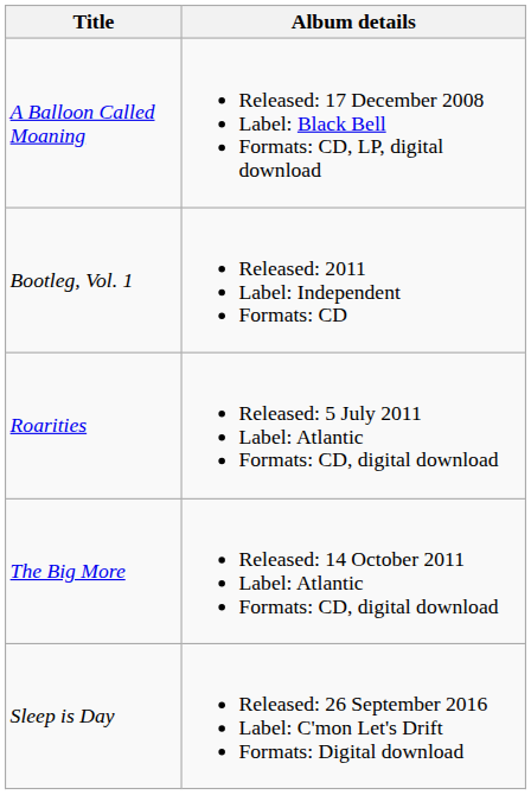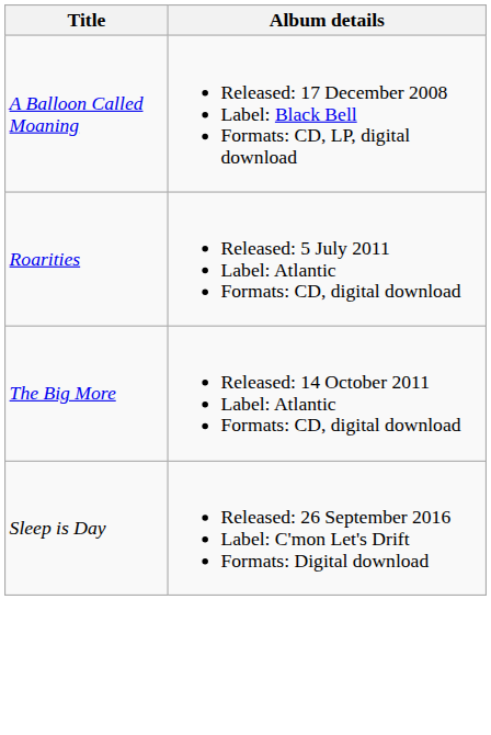 <table class="wikitable">
 <tr>
 <th scope="col" style="width:8em;">Title</th>
 <th scope="col" style="width:16em;">Album details</th>
 </tr>
 <tr>
 <td scope="row"><em><a href='#'>A Balloon Called Moaning</a></em></td>
 <td><br><ul><li>Released: 17 December 2008</li><li>Label: <a href='#'>Black Bell</a></li><li>Formats: CD, LP, digital download</li></ul></td>
-</tr>
-<tr>
-<td scope="row"><em>Bootleg, Vol. 1</em></td>
-<td><br><ul><li>Released: 2011</li><li>Label: Independent</li><li>Formats: CD</li></ul></td>
 </tr>
 <tr>
 <td scope="row"><em><a href='#'>Roarities</a></em></td>
 <td><br><ul><li>Released: 5 July 2011</li><li>Label: Atlantic</li><li>Formats: CD, digital download</li></ul></td>
 </tr>
 <tr>
 <td scope="row"><em><a href='#'>The Big More</a></em></td>
 <td><br><ul><li>Released: 14 October 2011</li><li>Label: Atlantic</li><li>Formats: CD, digital download</li></ul></td>
 </tr>
 <tr>
 <td scope="row"><em>Sleep is Day</em></td>
 <td><br><ul><li>Released: 26 September 2016</li><li>Label: C'mon Let's Drift</li><li>Formats: Digital download</li></ul></td>
 </tr>
 </table>
